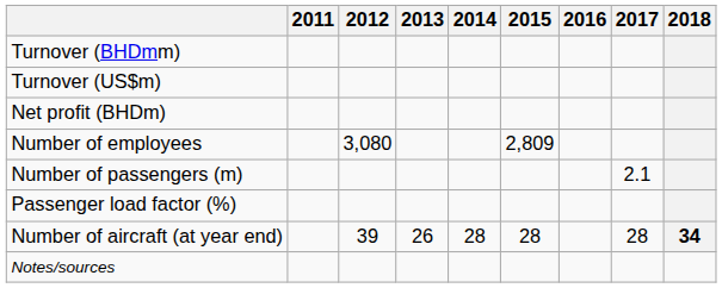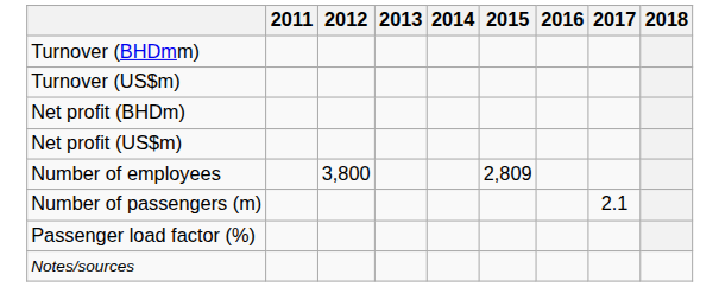 <table class="wikitable" style="margin:0.5em auto; text-align:center;">
 <tr>
 <th></th>
 <th>2011</th>
 <th>2012</th>
 <th>2013</th>
 <th>2014</th>
 <th>2015</th>
 <th>2016</th>
 <th>2017</th>
 <th>2018</th>
 </tr>
 <tr>
 <td style="text-align:left">Turnover (<a href='#'>BHDm</a>m)</td>
 <td></td>
 <td></td>
 <td></td>
 <td></td>
 <td></td>
 <td></td>
 <td></td>
 <th></th>
 </tr>
 <tr>
 <td style="text-align:left">Turnover (US$m)</td>
 <td></td>
 <td></td>
 <td></td>
 <td></td>
 <td></td>
 <td></td>
 <td></td>
 <th></th>
 </tr>
 <tr>
 <td style="text-align:left">Net profit (BHDm)</td>
 <td></td>
 <td></td>
 <td></td>
 <td></td>
 <td></td>
 <td></td>
 <td></td>
 <th></th>
 </tr>
 <tr>
+<td style="text-align:left">Net profit (US$m)</td>
+<td></td>
+<td></td>
+<td></td>
+<td></td>
+<td></td>
+<td></td>
+<td></td>
+<th></th>
+</tr>
+<tr>
 <td style="text-align:left">Number of employees</td>
 <td></td>
-<td>3,080</td>
+<td>3,800</td>
 <td></td>
 <td></td>
 <td>2,809</td>
 <td></td>
 <td></td>
 <th></th>
 </tr>
 <tr>
 <td style="text-align:left">Number of passengers (m)</td>
 <td></td>
 <td></td>
 <td></td>
 <td></td>
 <td></td>
 <td></td>
 <td>2.1</td>
 <th></th>
 </tr>
 <tr>
 <td style="text-align:left">Passenger load factor (%)</td>
 <td></td>
 <td></td>
 <td></td>
 <td></td>
 <td></td>
 <td></td>
 <td></td>
 <th></th>
 </tr>
 <tr>
-<td style="text-align:left">Number of aircraft (at year end)</td>
-<td></td>
-<td>39</td>
-<td>26</td>
-<td>28</td>
-<td>28</td>
-<td></td>
-<td>28</td>
-<th>34</th>
-</tr>
-<tr>
 <td style="text-align:left"><small><em>Notes/sources</em></small></td>
 <td></td>
 <td></td>
 <td></td>
 <td></td>
 <td></td>
 <td></td>
 <td></td>
 <td></td>
 </tr>
 </table>
